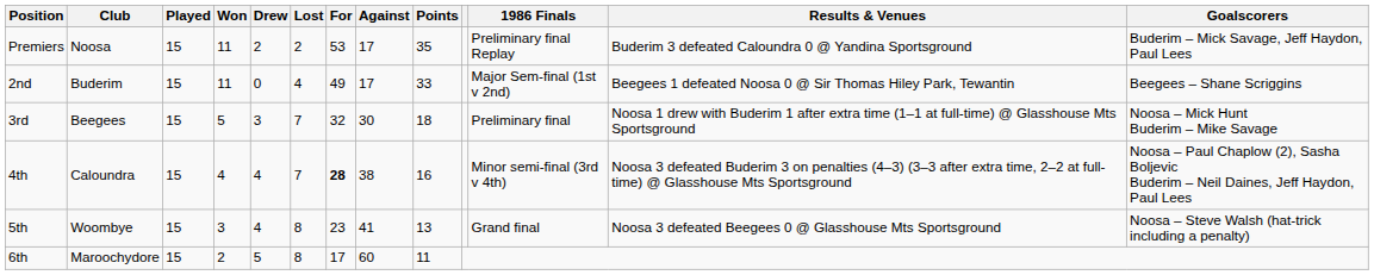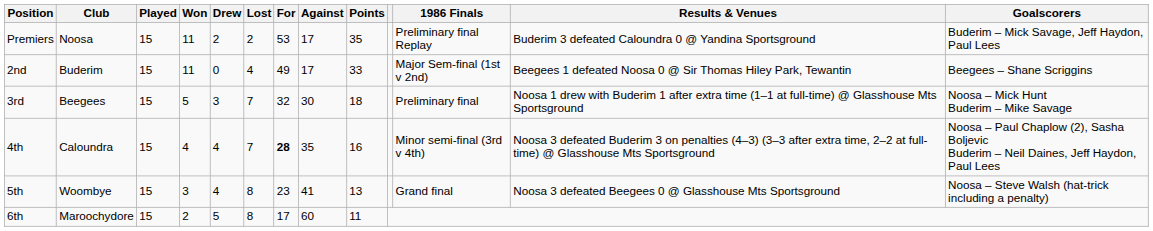 <table class="wikitable">
 <tr>
 <th>Position</th>
 <th>Club</th>
 <th>Played</th>
 <th>Won</th>
 <th>Drew</th>
 <th>Lost</th>
 <th>For</th>
 <th>Against</th>
 <th>Points</th>
 <th></th>
 <th>1986 Finals</th>
 <th>Results & Venues</th>
 <th>Goalscorers</th>
 </tr>
 <tr>
 <td>Premiers</td>
 <td>Noosa</td>
 <td>15</td>
 <td>11</td>
 <td>2</td>
 <td>2</td>
 <td>53</td>
 <td>17</td>
 <td>35</td>
 <td></td>
 <td>Preliminary final Replay</td>
 <td>Buderim 3 defeated Caloundra 0 @ Yandina Sportsground</td>
 <td>Buderim – Mick Savage, Jeff Haydon, Paul Lees</td>
 </tr>
 <tr>
 <td>2nd</td>
 <td>Buderim</td>
 <td>15</td>
 <td>11</td>
 <td>0</td>
 <td>4</td>
 <td>49</td>
 <td>17</td>
 <td>33</td>
 <td></td>
 <td>Major Sem-final (1st v 2nd)</td>
 <td>Beegees 1 defeated Noosa 0 @ Sir Thomas Hiley Park, Tewantin</td>
 <td>Beegees – Shane Scriggins</td>
 </tr>
 <tr>
 <td>3rd</td>
 <td>Beegees</td>
 <td>15</td>
 <td>5</td>
 <td>3</td>
 <td>7</td>
 <td>32</td>
 <td>30</td>
 <td>18</td>
 <td></td>
 <td>Preliminary final</td>
 <td>Noosa 1 drew with Buderim 1 after extra time (1–1 at full-time) @ Glasshouse Mts Sportsground</td>
 <td>Noosa – Mick Hunt<br>Buderim – Mike Savage</td>
 </tr>
 <tr>
 <td>4th</td>
 <td>Caloundra</td>
 <td>15</td>
 <td>4</td>
 <td>4</td>
 <td>7</td>
 <td><strong>28</strong></td>
-<td>38</td>
+<td>35</td>
 <td>16</td>
 <td></td>
 <td>Minor semi-final (3rd v 4th)</td>
 <td>Noosa 3 defeated Buderim 3 on penalties (4–3) (3–3 after extra time, 2–2 at full-time) @ Glasshouse Mts Sportsground</td>
 <td>Noosa – Paul Chaplow (2), Sasha Boljevic<br>Buderim – Neil Daines, Jeff Haydon, Paul Lees</td>
 </tr>
 <tr>
 <td>5th</td>
 <td>Woombye</td>
 <td>15</td>
 <td>3</td>
 <td>4</td>
 <td>8</td>
 <td>23</td>
 <td>41</td>
 <td>13</td>
 <td></td>
 <td>Grand final</td>
 <td>Noosa 3 defeated Beegees 0 @ Glasshouse Mts Sportsground</td>
 <td>Noosa – Steve Walsh (hat-trick including a penalty)</td>
 </tr>
 <tr>
 <td>6th</td>
 <td>Maroochydore</td>
 <td>15</td>
 <td>2</td>
 <td>5</td>
 <td>8</td>
 <td>17</td>
 <td>60</td>
 <td>11</td>
 </tr>
 </table>
